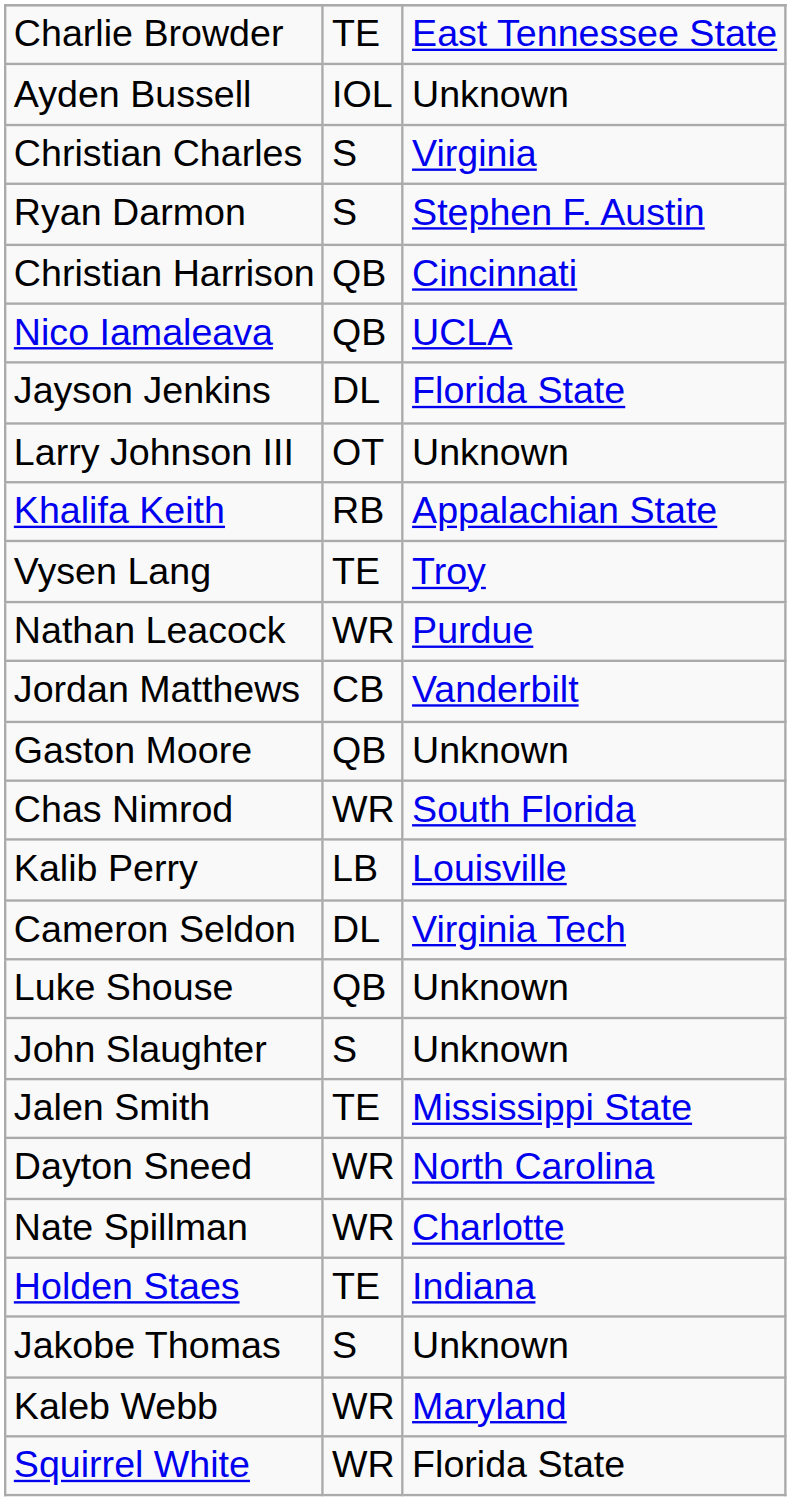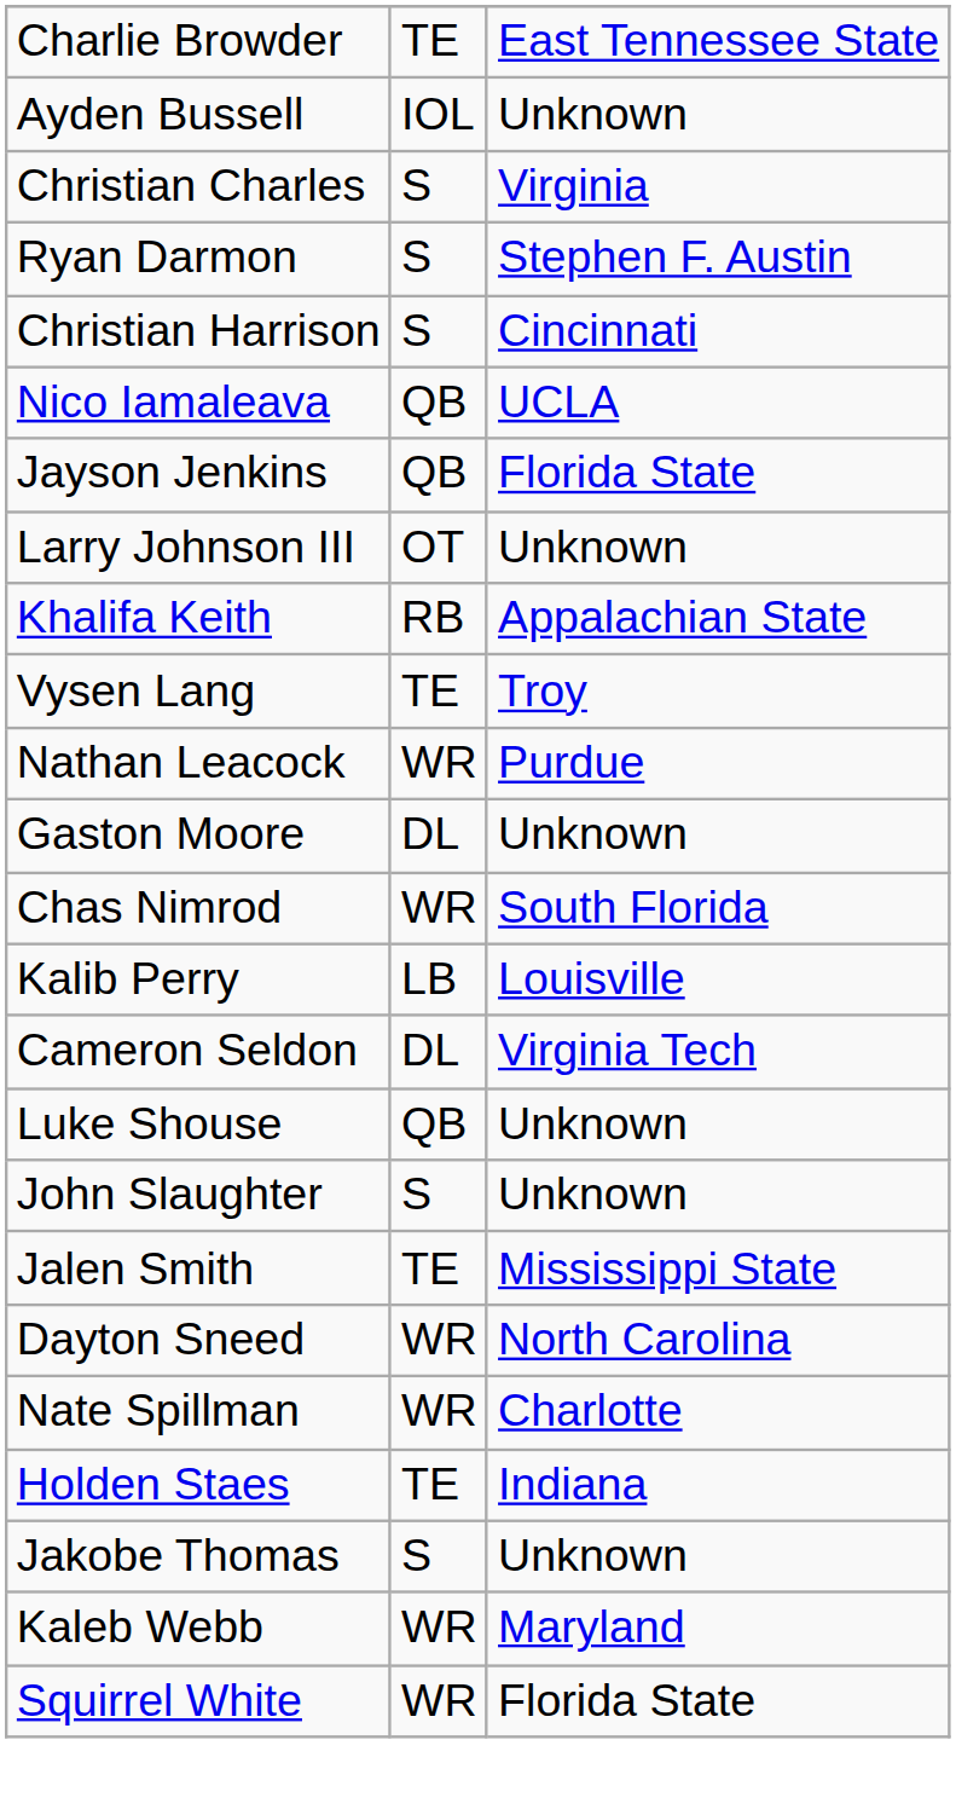 <table class="wikitable">
 <tr>
 </tr>
 <tr>
 <td>Charlie Browder</td>
 <td>TE</td>
 <td><a href='#'>East Tennessee State</a></td>
 </tr>
 <tr>
 <td>Ayden Bussell</td>
 <td>IOL</td>
 <td>Unknown</td>
 </tr>
 <tr>
 <td>Christian Charles</td>
 <td>S</td>
 <td><a href='#'>Virginia</a></td>
 </tr>
 <tr>
 <td>Ryan Darmon</td>
 <td>S</td>
 <td><a href='#'>Stephen F. Austin</a></td>
 </tr>
 <tr>
 <td>Christian Harrison</td>
-<td>QB</td>
+<td>S</td>
 <td><a href='#'>Cincinnati</a></td>
 </tr>
 <tr>
 <td><a href='#'>Nico Iamaleava</a></td>
 <td>QB</td>
 <td><a href='#'>UCLA</a></td>
 </tr>
 <tr>
 <td>Jayson Jenkins</td>
-<td>DL</td>
+<td>QB</td>
 <td><a href='#'>Florida State</a></td>
 </tr>
 <tr>
 <td>Larry Johnson III</td>
 <td>OT</td>
 <td>Unknown</td>
 </tr>
 <tr>
 <td><a href='#'>Khalifa Keith</a></td>
 <td>RB</td>
 <td><a href='#'>Appalachian State</a></td>
 </tr>
 <tr>
 <td>Vysen Lang</td>
 <td>TE</td>
 <td><a href='#'>Troy</a></td>
 </tr>
 <tr>
 <td>Nathan Leacock</td>
 <td>WR</td>
 <td><a href='#'>Purdue</a></td>
 </tr>
 <tr>
-<td>Jordan Matthews</td>
-<td>CB</td>
-<td><a href='#'>Vanderbilt</a></td>
-</tr>
-<tr>
 <td>Gaston Moore</td>
-<td>QB</td>
+<td>DL</td>
 <td>Unknown</td>
 </tr>
 <tr>
 <td>Chas Nimrod</td>
 <td>WR</td>
 <td><a href='#'>South Florida</a></td>
 </tr>
 <tr>
 <td>Kalib Perry</td>
 <td>LB</td>
 <td><a href='#'>Louisville</a></td>
 </tr>
 <tr>
 <td>Cameron Seldon</td>
 <td>DL</td>
 <td><a href='#'>Virginia Tech</a></td>
 </tr>
 <tr>
 <td>Luke Shouse</td>
 <td>QB</td>
 <td>Unknown</td>
 </tr>
 <tr>
 <td>John Slaughter</td>
 <td>S</td>
 <td>Unknown</td>
 </tr>
 <tr>
 <td>Jalen Smith</td>
 <td>TE</td>
 <td><a href='#'>Mississippi State</a></td>
 </tr>
 <tr>
 <td>Dayton Sneed</td>
 <td>WR</td>
 <td><a href='#'>North Carolina</a></td>
 </tr>
 <tr>
 <td>Nate Spillman</td>
 <td>WR</td>
 <td><a href='#'>Charlotte</a></td>
 </tr>
 <tr>
 <td><a href='#'>Holden Staes</a></td>
 <td>TE</td>
 <td><a href='#'>Indiana</a></td>
 </tr>
 <tr>
 <td>Jakobe Thomas</td>
 <td>S</td>
 <td>Unknown</td>
 </tr>
 <tr>
 <td>Kaleb Webb</td>
 <td>WR</td>
 <td><a href='#'>Maryland</a></td>
 </tr>
 <tr>
 <td><a href='#'>Squirrel White</a></td>
 <td>WR</td>
 <td>Florida State</td>
 </tr>
 </table>
